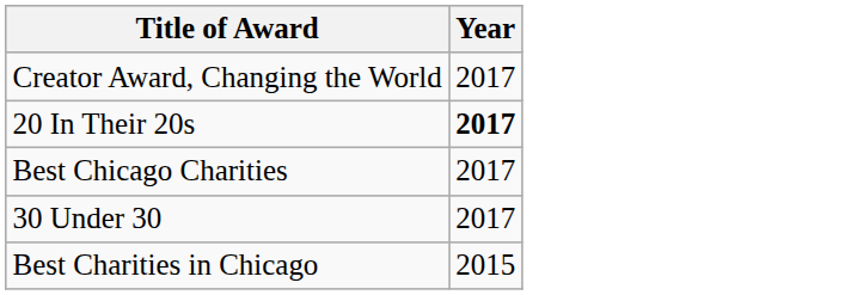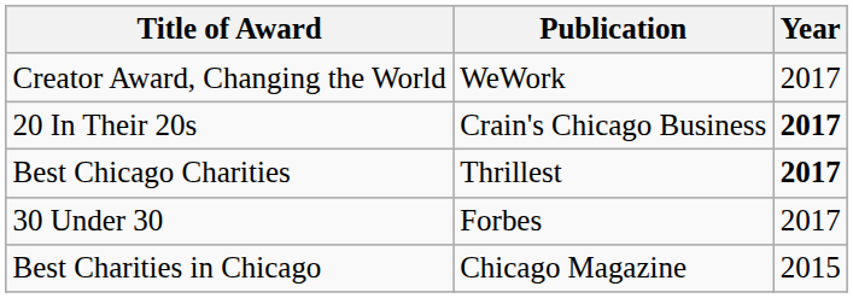 <table class="wikitable">
 <tr>
 <th>Title of Award</th>
+<th>Publication</th>
 <th>Year</th>
 </tr>
 <tr>
 <td>Creator Award, Changing the World</td>
+<td>WeWork</td>
 <td>2017</td>
 </tr>
 <tr>
 <td>20 In Their 20s</td>
+<td>Crain's Chicago Business</td>
 <td><strong>2017</strong></td>
 </tr>
 <tr>
 <td>Best Chicago Charities</td>
-<td>2017</td>
+<td>Thrillest</td>
+<td><strong>2017</strong></td>
 </tr>
 <tr>
 <td>30 Under 30</td>
+<td>Forbes</td>
 <td>2017</td>
 </tr>
 <tr>
 <td>Best Charities in Chicago</td>
+<td>Chicago Magazine</td>
 <td>2015</td>
 </tr>
 </table>
